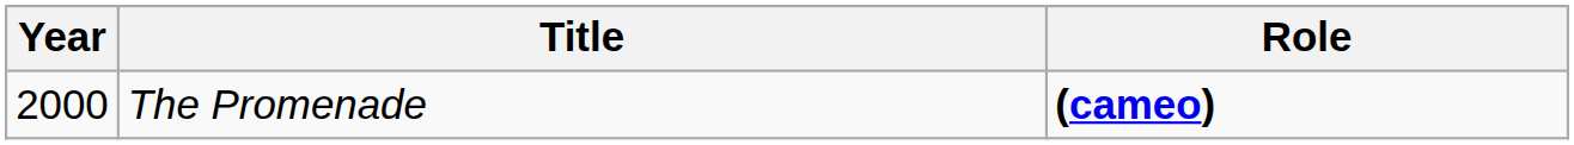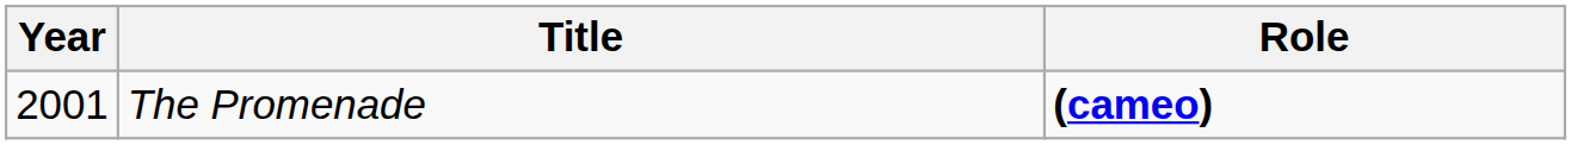 <table class="wikitable" style="width:600px">
 <tr>
 <th width=10>Year</th>
 <th>Title</th>
 <th>Role</th>
 </tr>
 <tr>
-<td>2000</td>
+<td>2001</td>
 <td><em> The Promenade</em></td>
 <td><strong>(<a href='#'>cameo</a>)</strong></td>
 </tr>
 </table>
